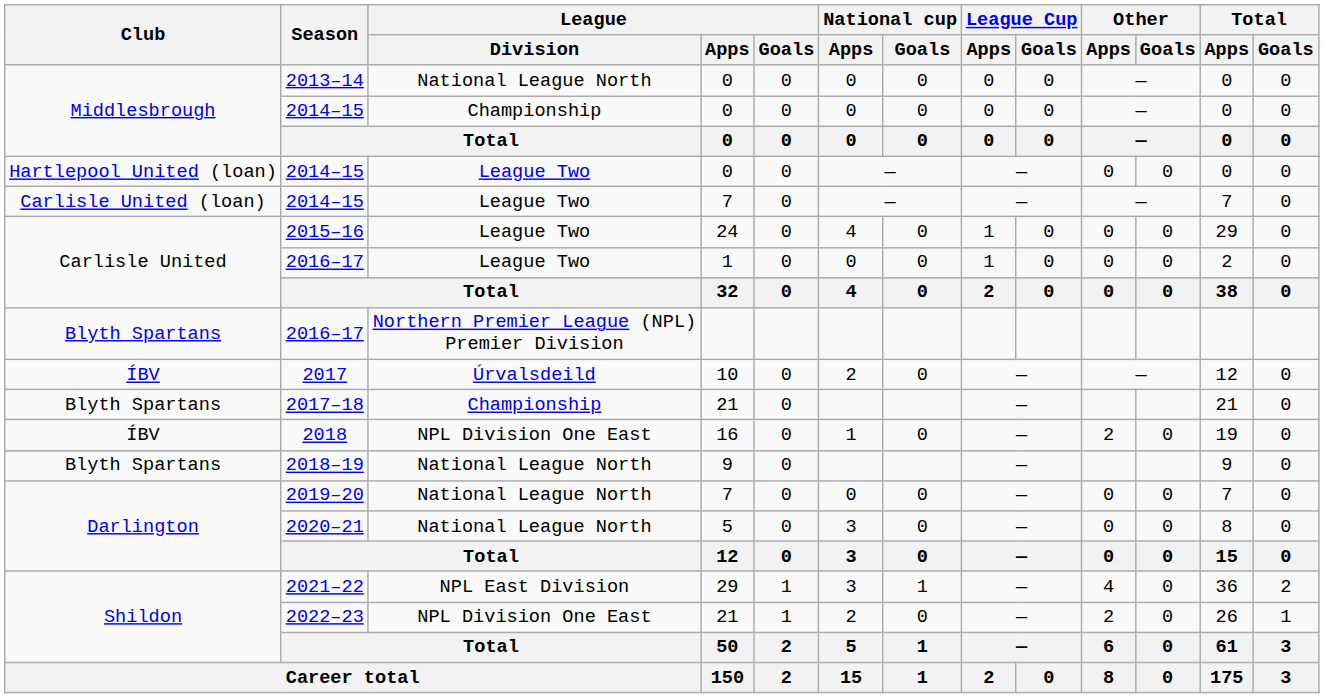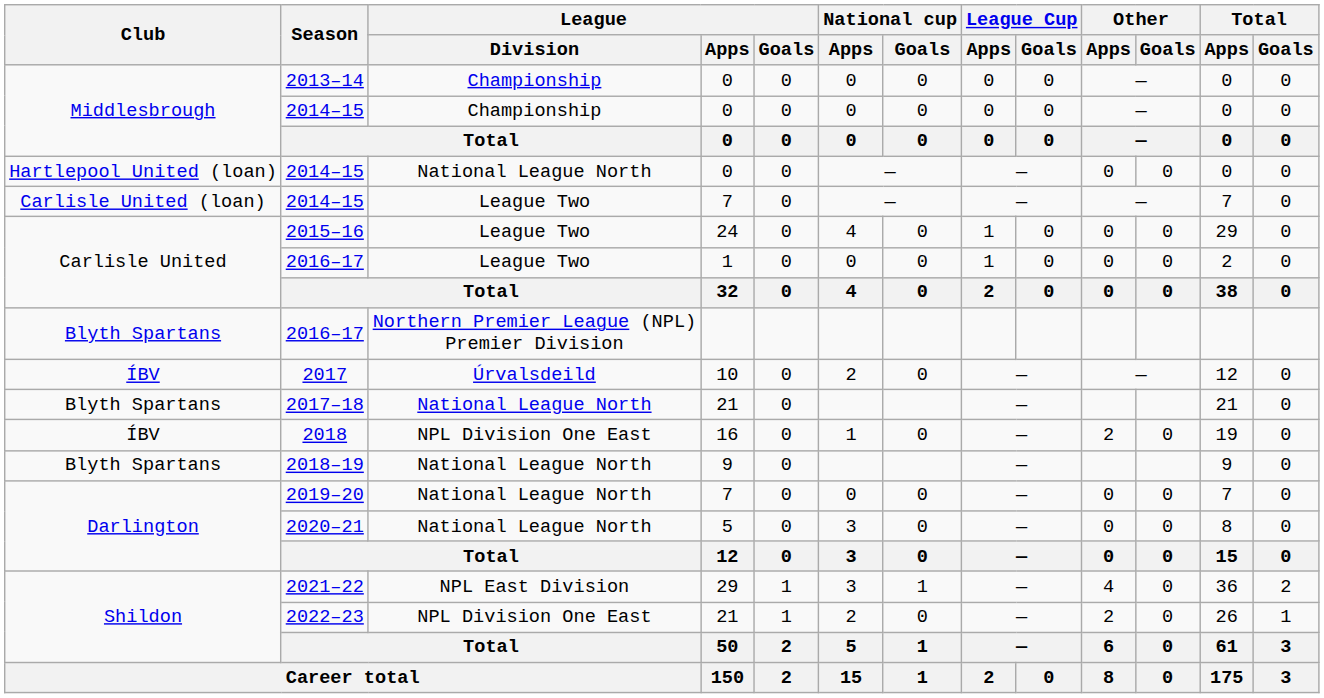 <table class="wikitable" style="text-align:center">
 <tr>
 <th rowspan="2">Club</th>
 <th rowspan="2">Season</th>
 <th colspan="3">League</th>
 <th colspan="2">National cup</th>
 <th colspan="2"><a href='#'>League Cup</a></th>
 <th colspan="2">Other</th>
 <th colspan="2">Total</th>
 </tr>
 <tr>
 <th>Division</th>
 <th>Apps</th>
 <th>Goals</th>
 <th>Apps</th>
 <th>Goals</th>
 <th>Apps</th>
 <th>Goals</th>
 <th>Apps</th>
 <th>Goals</th>
 <th>Apps</th>
 <th>Goals</th>
 </tr>
 <tr>
 <td rowspan="3"><a href='#'>Middlesbrough</a></td>
 <td><a href='#'>2013–14</a></td>
-<td>National League North</td>
+<td><a href='#'>Championship</a></td>
 <td>0</td>
 <td>0</td>
 <td>0</td>
 <td>0</td>
 <td>0</td>
 <td>0</td>
 <td colspan="2">—</td>
 <td>0</td>
 <td>0</td>
 </tr>
 <tr>
 <td><a href='#'>2014–15</a></td>
 <td>Championship</td>
 <td>0</td>
 <td>0</td>
 <td>0</td>
 <td>0</td>
 <td>0</td>
 <td>0</td>
 <td colspan="2">—</td>
 <td>0</td>
 <td>0</td>
 </tr>
 <tr>
 <th colspan="2">Total</th>
 <th>0</th>
 <th>0</th>
 <th>0</th>
 <th>0</th>
 <th>0</th>
 <th>0</th>
 <th colspan="2">—</th>
 <th>0</th>
 <th>0</th>
 </tr>
 <tr>
 <td><a href='#'>Hartlepool United</a> (loan)</td>
 <td><a href='#'>2014–15</a></td>
-<td><a href='#'>League Two</a></td>
+<td>National League North</td>
 <td>0</td>
 <td>0</td>
 <td colspan="2">—</td>
 <td colspan="2">—</td>
 <td>0</td>
 <td>0</td>
 <td>0</td>
 <td>0</td>
 </tr>
 <tr>
 <td><a href='#'>Carlisle United</a> (loan)</td>
 <td><a href='#'>2014–15</a></td>
 <td>League Two</td>
 <td>7</td>
 <td>0</td>
 <td colspan="2">—</td>
 <td colspan="2">—</td>
 <td colspan="2">—</td>
 <td>7</td>
 <td>0</td>
 </tr>
 <tr>
 <td rowspan="3">Carlisle United</td>
 <td><a href='#'>2015–16</a></td>
 <td>League Two</td>
 <td>24</td>
 <td>0</td>
 <td>4</td>
 <td>0</td>
 <td>1</td>
 <td>0</td>
 <td>0</td>
 <td>0</td>
 <td>29</td>
 <td>0</td>
 </tr>
 <tr>
 <td><a href='#'>2016–17</a></td>
 <td>League Two</td>
 <td>1</td>
 <td>0</td>
 <td>0</td>
 <td>0</td>
 <td>1</td>
 <td>0</td>
 <td>0</td>
 <td>0</td>
 <td>2</td>
 <td>0</td>
 </tr>
 <tr>
 <th colspan="2">Total</th>
 <th>32</th>
 <th>0</th>
 <th>4</th>
 <th>0</th>
 <th>2</th>
 <th>0</th>
 <th>0</th>
 <th>0</th>
 <th>38</th>
 <th>0</th>
 </tr>
 <tr>
 <td><a href='#'>Blyth Spartans</a></td>
 <td><a href='#'>2016–17</a></td>
 <td><a href='#'>Northern Premier League</a> (NPL)<br>Premier Division</td>
 <td></td>
 <td></td>
 <td></td>
 <td></td>
 <td></td>
 <td></td>
 <td></td>
 <td></td>
 <td></td>
 <td></td>
 </tr>
 <tr>
 <td><a href='#'>ÍBV</a></td>
 <td><a href='#'>2017</a></td>
 <td><a href='#'>Úrvalsdeild</a></td>
 <td>10</td>
 <td>0</td>
 <td>2</td>
 <td>0</td>
 <td colspan="2">—</td>
 <td colspan="2">—</td>
 <td>12</td>
 <td>0</td>
 </tr>
 <tr>
 <td>Blyth Spartans</td>
 <td><a href='#'>2017–18</a></td>
-<td><a href='#'>Championship</a></td>
+<td><a href='#'>National League North</a></td>
 <td>21</td>
 <td>0</td>
 <td></td>
 <td></td>
 <td colspan="2">—</td>
 <td></td>
 <td></td>
 <td>21</td>
 <td>0</td>
 </tr>
 <tr>
 <td>ÍBV</td>
 <td><a href='#'>2018</a></td>
 <td>NPL Division One East</td>
 <td>16</td>
 <td>0</td>
 <td>1</td>
 <td>0</td>
 <td colspan="2">—</td>
 <td>2</td>
 <td>0</td>
 <td>19</td>
 <td>0</td>
 </tr>
 <tr>
 <td>Blyth Spartans</td>
 <td><a href='#'>2018–19</a></td>
 <td>National League North</td>
 <td>9</td>
 <td>0</td>
 <td></td>
 <td></td>
 <td colspan="2">—</td>
 <td></td>
 <td></td>
 <td>9</td>
 <td>0</td>
 </tr>
 <tr>
 <td rowspan="3"><a href='#'>Darlington</a></td>
 <td><a href='#'>2019–20</a></td>
 <td>National League North</td>
 <td>7</td>
 <td>0</td>
 <td>0</td>
 <td>0</td>
 <td colspan="2">—</td>
 <td>0</td>
 <td>0</td>
 <td>7</td>
 <td>0</td>
 </tr>
 <tr>
 <td><a href='#'>2020–21</a></td>
 <td>National League North</td>
 <td>5</td>
 <td>0</td>
 <td>3</td>
 <td>0</td>
 <td colspan="2">—</td>
 <td>0</td>
 <td>0</td>
 <td>8</td>
 <td>0</td>
 </tr>
 <tr>
 <th colspan="2">Total</th>
 <th>12</th>
 <th>0</th>
 <th>3</th>
 <th>0</th>
 <th colspan="2">—</th>
 <th>0</th>
 <th>0</th>
 <th>15</th>
 <th>0</th>
 </tr>
 <tr>
 <td rowspan="3"><a href='#'>Shildon</a></td>
 <td><a href='#'>2021–22</a></td>
 <td>NPL East Division</td>
 <td>29</td>
 <td>1</td>
 <td>3</td>
 <td>1</td>
 <td colspan="2">—</td>
 <td>4</td>
 <td>0</td>
 <td>36</td>
 <td>2</td>
 </tr>
 <tr>
 <td><a href='#'>2022–23</a></td>
 <td>NPL Division One East</td>
 <td>21</td>
 <td>1</td>
 <td>2</td>
 <td>0</td>
 <td colspan="2">—</td>
 <td>2</td>
 <td>0</td>
 <td>26</td>
 <td>1</td>
 </tr>
 <tr>
 <th colspan="2">Total</th>
 <th>50</th>
 <th>2</th>
 <th>5</th>
 <th>1</th>
 <th colspan="2">—</th>
 <th>6</th>
 <th>0</th>
 <th>61</th>
 <th>3</th>
 </tr>
 <tr>
 <th colspan="3">Career total</th>
 <th>150</th>
 <th>2</th>
 <th>15</th>
 <th>1</th>
 <th>2</th>
 <th>0</th>
 <th>8</th>
 <th>0</th>
 <th>175</th>
 <th>3</th>
 </tr>
 </table>
